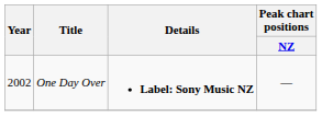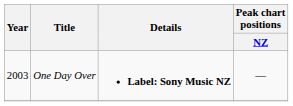 <table class="wikitable plainrowheaders">
 <tr>
 <th rowspan="2">Year</th>
 <th rowspan="2">Title</th>
 <th rowspan="2">Details</th>
 <th>Peak chart<br>positions</th>
 </tr>
 <tr>
 <th><a href='#'>NZ</a></th>
 </tr>
 <tr>
-<td>2002</td>
+<td>2003</td>
 <td><em>One Day Over</em></td>
 <td><strong><br><ul><li>Label: Sony Music NZ</li></ul></strong></td>
 <td align="center">—</td>
 </tr>
 <tr>
 </tr>
 </table>
